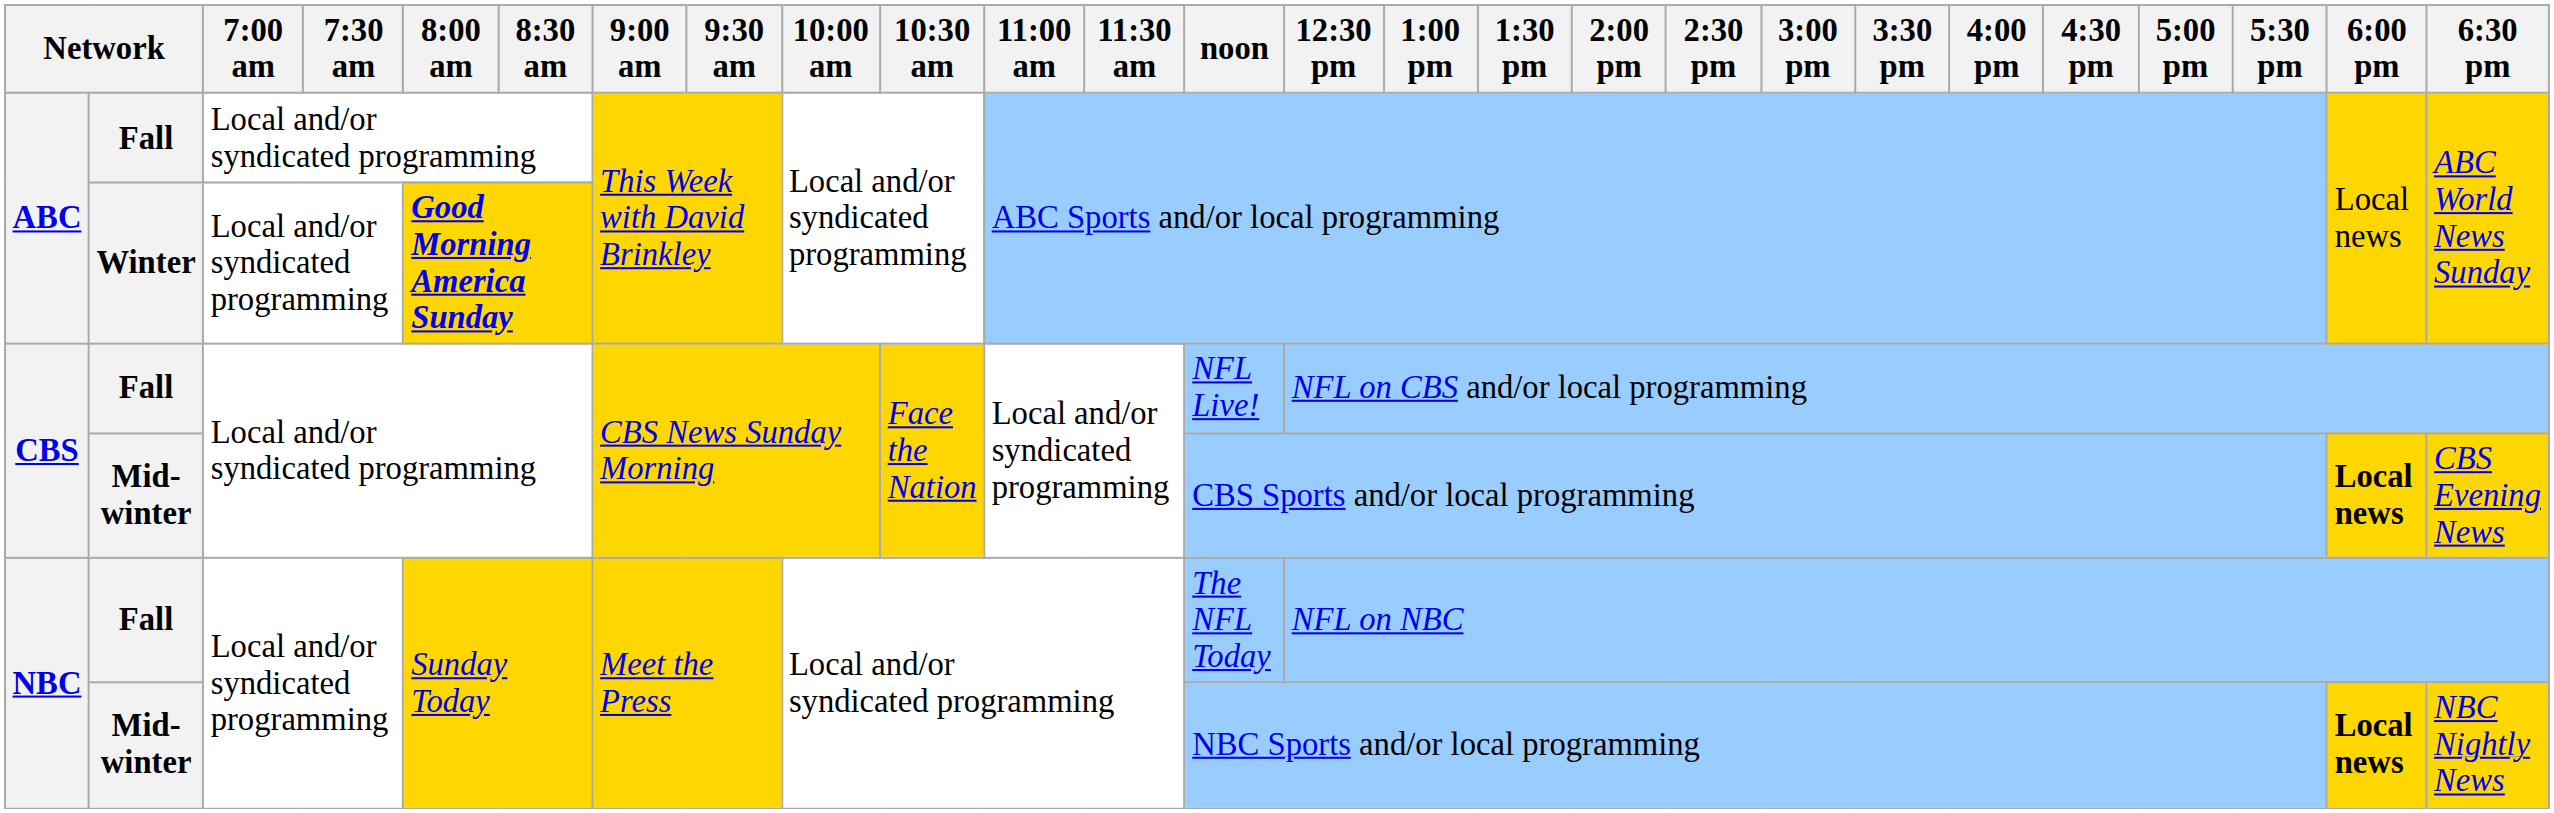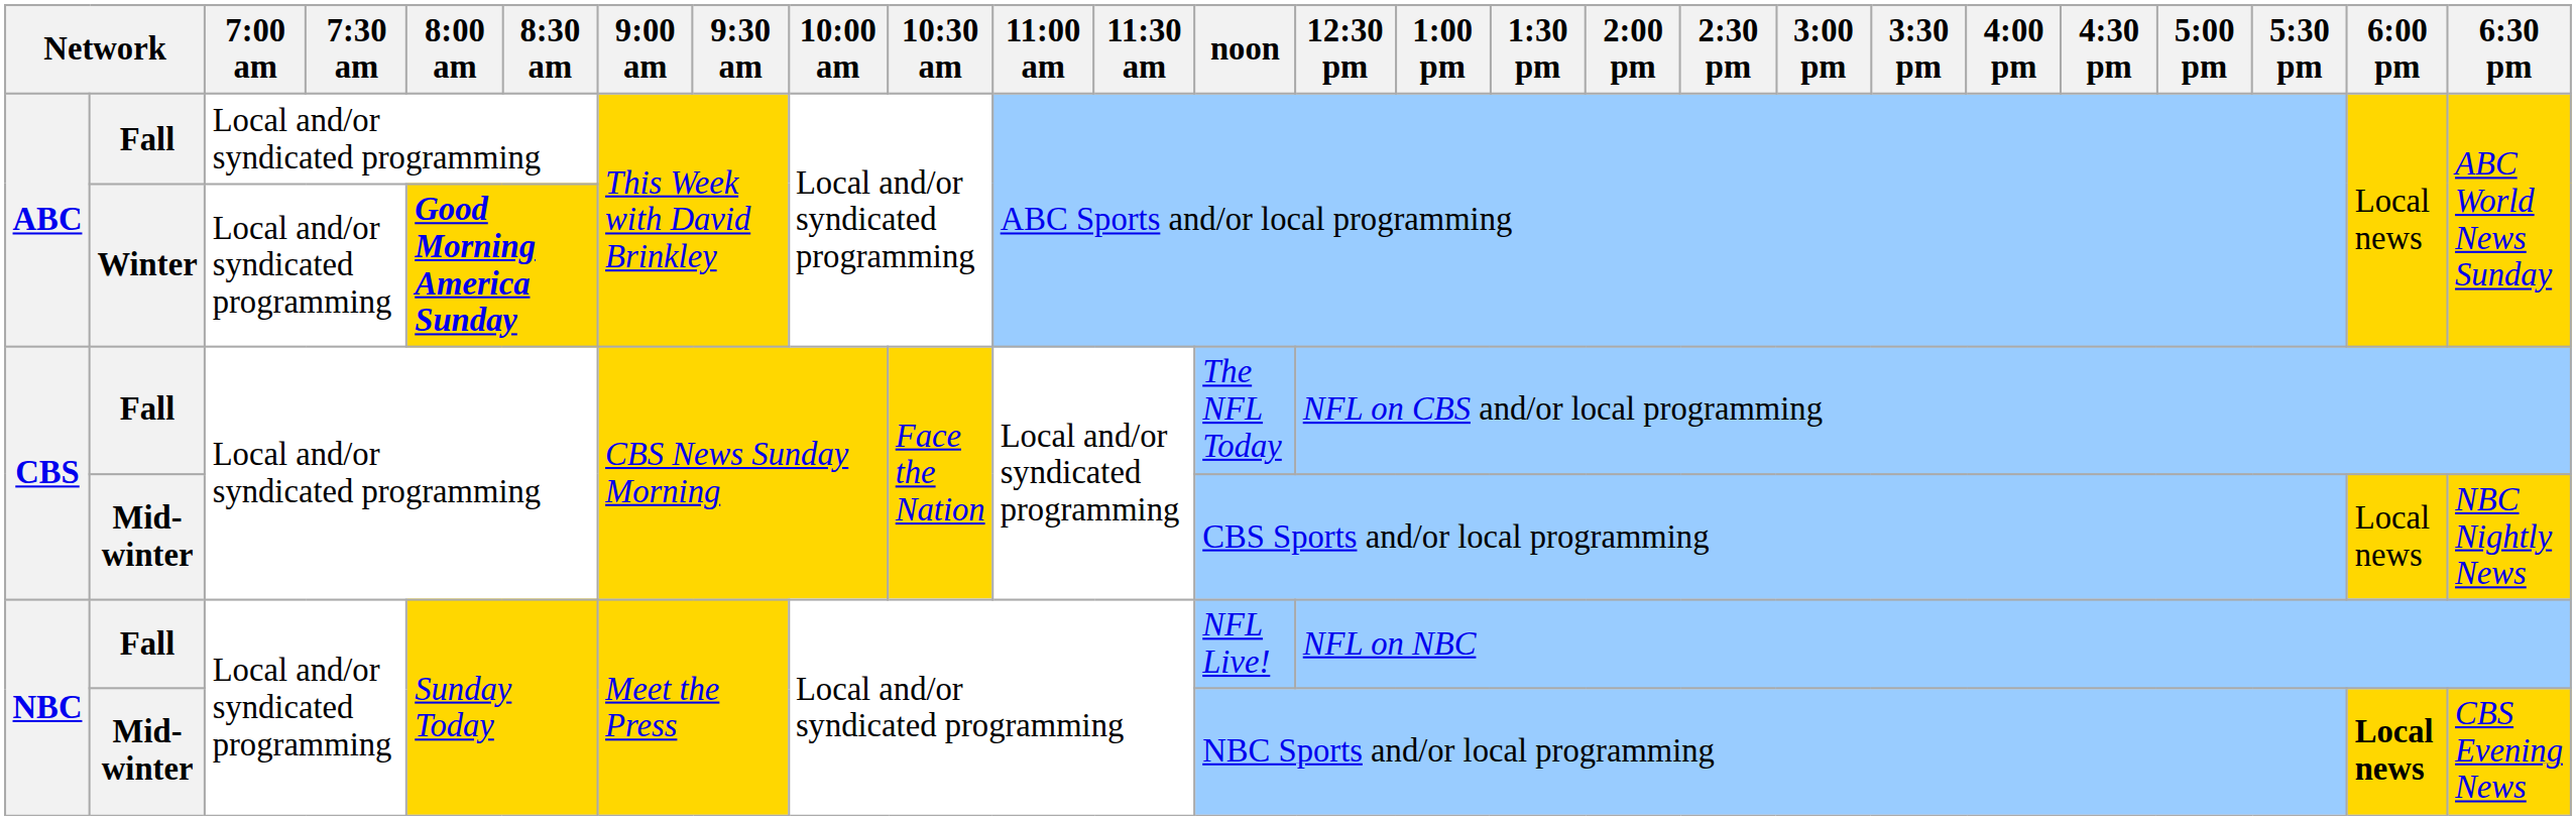 <table class=wikitable>
 <tr>
 <th width="1.5%" bgcolor="#C0C0C0" colspan="2">Network</th>
 <th width="4%" bgcolor="#C0C0C0">7:00 am</th>
 <th width="4%" bgcolor="#C0C0C0">7:30 am</th>
 <th width="4%" bgcolor="#C0C0C0">8:00 am</th>
 <th width="4%" bgcolor="#C0C0C0">8:30 am</th>
 <th width="4%" bgcolor="#C0C0C0">9:00 am</th>
 <th width="4%" bgcolor="#C0C0C0">9:30 am</th>
 <th width="4%" bgcolor="#C0C0C0">10:00 am</th>
 <th width="4%" bgcolor="#C0C0C0">10:30 am</th>
 <th width="4%" bgcolor="#C0C0C0">11:00 am</th>
 <th width="4%" bgcolor="#C0C0C0">11:30 am</th>
 <th width="4%" bgcolor="#C0C0C0">noon</th>
 <th width="4%" bgcolor="#C0C0C0">12:30 pm</th>
 <th width="4%" bgcolor="#C0C0C0">1:00 pm</th>
 <th width="4%" bgcolor="#C0C0C0">1:30 pm</th>
 <th width="4%" bgcolor="#C0C0C0">2:00 pm</th>
 <th width="4%" bgcolor="#C0C0C0">2:30 pm</th>
 <th width="4%" bgcolor="#C0C0C0">3:00 pm</th>
 <th width="4%" bgcolor="#C0C0C0">3:30 pm</th>
 <th width="4%" bgcolor="#C0C0C0">4:00 pm</th>
 <th width="4%" bgcolor="#C0C0C0">4:30 pm</th>
 <th width="4%" bgcolor="#C0C0C0">5:00 pm</th>
 <th width="4%" bgcolor="#C0C0C0">5:30 pm</th>
 <th width="4%" bgcolor="#C0C0C0">6:00 pm</th>
 <th width="4%" bgcolor="#C0C0C0">6:30 pm</th>
 </tr>
 <tr>
 <th bgcolor="#C0C0C0" rowspan="2"><a href='#'>ABC</a></th>
 <th>Fall</th>
 <td bgcolor="white" colspan="4">Local and/or<br>syndicated programming</td>
 <td bgcolor="gold" colspan="2" rowspan=2><em><a href='#'>This Week with David Brinkley</a></em></td>
 <td bgcolor="white" colspan="2" rowspan=2>Local and/or<br>syndicated programming</td>
 <td bgcolor="99ccff" colspan="14" rowspan=2><a href='#'>ABC Sports</a> and/or local programming</td>
 <td bgcolor="gold" rowspan=2>Local news</td>
 <td bgcolor="gold" rowspan=2><em><a href='#'>ABC World News Sunday</a></em></td>
 </tr>
 <tr>
 <th>Winter</th>
 <td bgcolor="white" colspan="2">Local and/or<br>syndicated programming</td>
 <td bgcolor="gold" colspan="2"><strong><em><a href='#'>Good Morning America Sunday</a></em></strong></td>
 </tr>
 <tr>
 <th bgcolor="#C0C0C0" rowspan="2"><a href='#'>CBS</a></th>
 <th>Fall</th>
 <td bgcolor="white" rowspan="2"colspan="4">Local and/or<br>syndicated programming</td>
 <td bgcolor="gold" rowspan="2"colspan="3"><em><a href='#'>CBS News Sunday Morning</a></em></td>
 <td bgcolor="gold" rowspan="2"colspan="1"><em><a href='#'>Face the Nation</a></em></td>
 <td bgcolor="white" rowspan="2"colspan="2">Local and/or<br>syndicated programming</td>
-<td bgcolor="99ccff" rowspan="1"><em><a href='#'>NFL Live!</a></em></td>
+<td bgcolor="99ccff" rowspan="1"><em><a href='#'>The NFL Today</a></em></td>
 <td bgcolor="99ccff" colspan="13" rowspan="1"><em><a href='#'>NFL on CBS</a></em> and/or local programming</td>
 </tr>
 <tr>
 <th>Mid-winter</th>
 <td bgcolor="99ccff" rowspan="1"colspan="12"><a href='#'>CBS Sports</a> and/or local programming</td>
-<td bgcolor="gold"rowspan="1"><strong>Local news</strong></td>
-<td bgcolor="gold"rowspan="1"><em><a href='#'>CBS Evening News</a></em></td>
+<td bgcolor="gold"rowspan="1">Local news</td>
+<td bgcolor="gold" rowspan="1"><em><a href='#'>NBC Nightly News</a></em></td>
 </tr>
 <tr>
 <th bgcolor="#C0C0C0" rowspan="2"><a href='#'>NBC</a></th>
 <th>Fall</th>
 <td bgcolor="white" colspan="2" rowspan="2">Local and/or<br>syndicated programming</td>
 <td bgcolor="gold" colspan="2" rowspan="2"><em><a href='#'>Sunday Today</a></em></td>
 <td bgcolor="gold" colspan="2" rowspan="2"><em><a href='#'>Meet the Press</a></em></td>
 <td bgcolor="white" colspan="4" rowspan="2">Local and/or<br>syndicated programming</td>
-<td bgcolor="99ccff" rowspan="1"><em><a href='#'>The NFL Today</a></em></td>
+<td bgcolor="99ccff" rowspan="1"><em><a href='#'>NFL Live!</a></em></td>
 <td bgcolor="99ccff" colspan="13" rowspan="1"><em><a href='#'>NFL on NBC</a></em></td>
 </tr>
 <tr>
 <th>Mid-winter</th>
 <td bgcolor="99ccff" colspan="12" rowspan="1"><a href='#'>NBC Sports</a> and/or local programming</td>
 <td bgcolor="gold" rowspan="1"><strong>Local news</strong></td>
-<td bgcolor="gold" rowspan="1"><em><a href='#'>NBC Nightly News</a></em></td>
+<td bgcolor="gold"rowspan="1"><em><a href='#'>CBS Evening News</a></em></td>
 </tr>
 </table>
